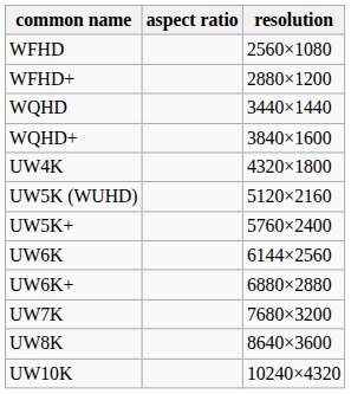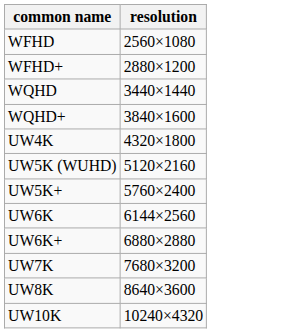 <table class="wikitable">
 <tr>
 <th>common name</th>
-<th>aspect ratio</th>
 <th>resolution</th>
 </tr>
 <tr>
 <td>WFHD</td>
-<td></td>
 <td>2560×1080</td>
 </tr>
 <tr>
 <td>WFHD+</td>
-<td></td>
 <td>2880×1200</td>
 </tr>
 <tr>
 <td>WQHD</td>
-<td></td>
 <td>3440×1440</td>
 </tr>
 <tr>
 <td>WQHD+</td>
-<td></td>
 <td>3840×1600</td>
 </tr>
 <tr>
 <td>UW4K</td>
-<td></td>
 <td>4320×1800</td>
 </tr>
 <tr>
 <td>UW5K (WUHD)</td>
-<td></td>
 <td>5120×2160</td>
 </tr>
 <tr>
 <td>UW5K+</td>
-<td></td>
 <td>5760×2400</td>
 </tr>
 <tr>
 <td>UW6K</td>
-<td></td>
 <td>6144×2560</td>
 </tr>
 <tr>
 <td>UW6K+</td>
-<td></td>
 <td>6880×2880</td>
 </tr>
 <tr>
 <td>UW7K</td>
-<td></td>
 <td>7680×3200</td>
 </tr>
 <tr>
 <td>UW8K</td>
-<td></td>
 <td>8640×3600</td>
 </tr>
 <tr>
 <td>UW10K</td>
-<td></td>
 <td>10240×4320</td>
 </tr>
 </table>
